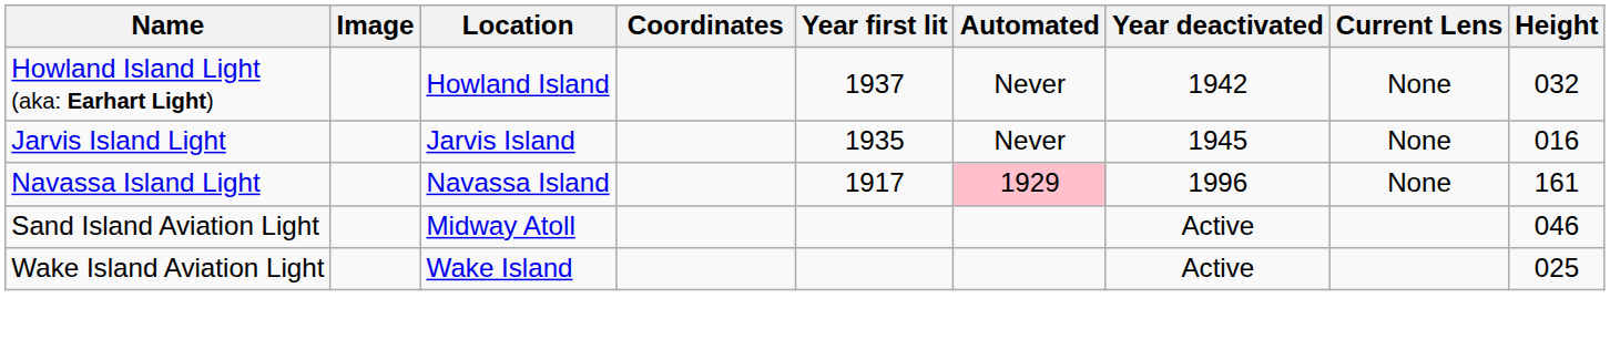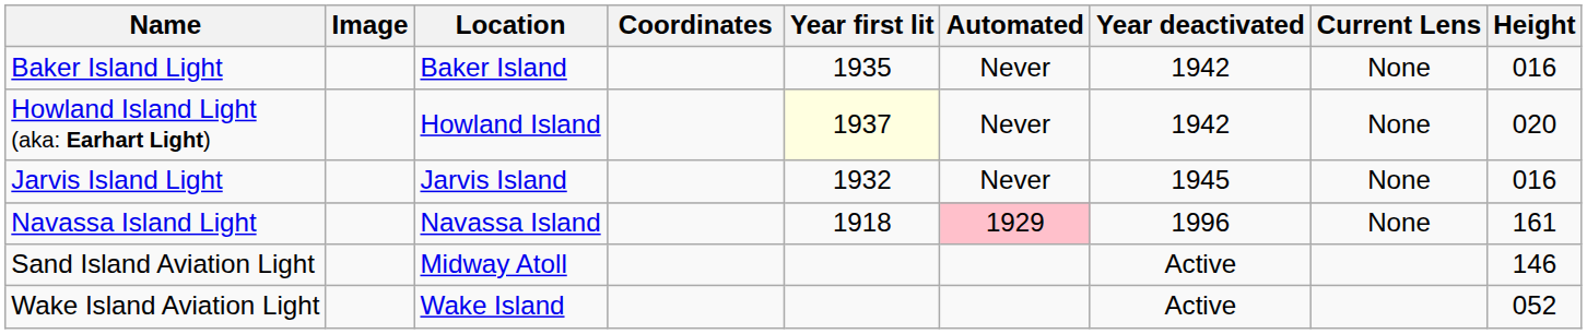 <table class="wikitable sortable">
 <tr>
 <th>Name</th>
 <th scope="col" class="unsortable">Image</th>
 <th>Location</th>
 <th width="100">Coordinates</th>
 <th>Year first lit</th>
 <th>Automated</th>
 <th>Year deactivated</th>
 <th>Current Lens</th>
 <th>Height</th>
 </tr>
 <tr>
+<td><a href='#'>Baker Island Light</a></td>
+<td></td>
+<td><a href='#'>Baker Island</a></td>
+<td></td>
+<td style="text-align: center;">1935</td>
+<td style="text-align: center;">Never</td>
+<td style="text-align: center;">1942</td>
+<td style="text-align: center;">None</td>
+<td style="text-align: center;"><span>016</span> </td>
+</tr>
+<tr>
 <td><a href='#'>Howland Island Light</a><br><small>(aka: <strong>Earhart Light</strong>)</small></td>
 <td></td>
 <td><a href='#'>Howland Island</a></td>
 <td></td>
-<td style="text-align: center;">1937</td>
+<td style="background: lightyellow; text-align: center;">1937</td>
 <td style="text-align: center;">Never</td>
 <td style="text-align: center;">1942</td>
 <td style="text-align: center;">None</td>
-<td style="text-align: center;"><span>032</span> </td>
+<td style="text-align: center;"><span>020</span> </td>
 </tr>
 <tr>
 <td><a href='#'>Jarvis Island Light</a></td>
 <td></td>
 <td><a href='#'>Jarvis Island</a></td>
 <td></td>
-<td style="text-align: center;">1935</td>
+<td style="text-align: center;">1932</td>
 <td style="text-align: center;">Never</td>
 <td style="text-align: center;">1945</td>
 <td style="text-align: center;">None</td>
 <td style="text-align: center;"><span>016</span> </td>
 </tr>
 <tr>
 <td><a href='#'>Navassa Island Light</a></td>
 <td></td>
 <td><a href='#'>Navassa Island</a></td>
 <td></td>
-<td style="text-align: center;">1917</td>
+<td style="text-align: center;">1918</td>
 <td style="background: pink; text-align: center;">1929</td>
 <td style="text-align: center;">1996</td>
 <td style="text-align: center;">None</td>
 <td style="text-align: center;"><span>161</span> </td>
 </tr>
 <tr>
 <td>Sand Island Aviation Light</td>
 <td></td>
 <td><a href='#'>Midway Atoll</a></td>
 <td></td>
 <td></td>
 <td></td>
 <td style="text-align: center;">Active</td>
 <td></td>
-<td style="text-align: center;"><span>046</span> </td>
+<td style="text-align: center;"><span>146</span> </td>
 </tr>
 <tr>
 <td>Wake Island Aviation Light</td>
 <td></td>
 <td><a href='#'>Wake Island</a></td>
 <td></td>
 <td></td>
 <td></td>
 <td style="text-align: center;">Active</td>
 <td></td>
-<td style="text-align: center;"><span>025</span> </td>
+<td style="text-align: center;"><span>052</span> </td>
 </tr>
 </table>
